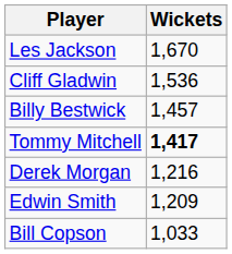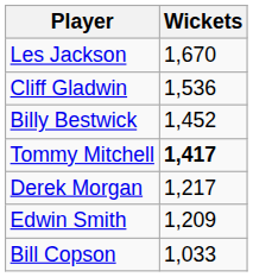 <table class="wikitable">
 <tr>
 <th>Player</th>
 <th>Wickets</th>
 </tr>
 <tr>
 <td><a href='#'>Les Jackson</a></td>
 <td>1,670</td>
 </tr>
 <tr>
 <td><a href='#'>Cliff Gladwin</a></td>
 <td>1,536</td>
 </tr>
 <tr>
 <td><a href='#'>Billy Bestwick</a></td>
-<td>1,457</td>
+<td>1,452</td>
 </tr>
 <tr>
 <td><a href='#'>Tommy Mitchell</a></td>
 <td><strong>1,417</strong></td>
 </tr>
 <tr>
 <td><a href='#'>Derek Morgan</a></td>
-<td>1,216</td>
+<td>1,217</td>
 </tr>
 <tr>
 <td><a href='#'>Edwin Smith</a></td>
 <td>1,209</td>
 </tr>
 <tr>
 <td><a href='#'>Bill Copson</a></td>
 <td>1,033</td>
 </tr>
 </table>
